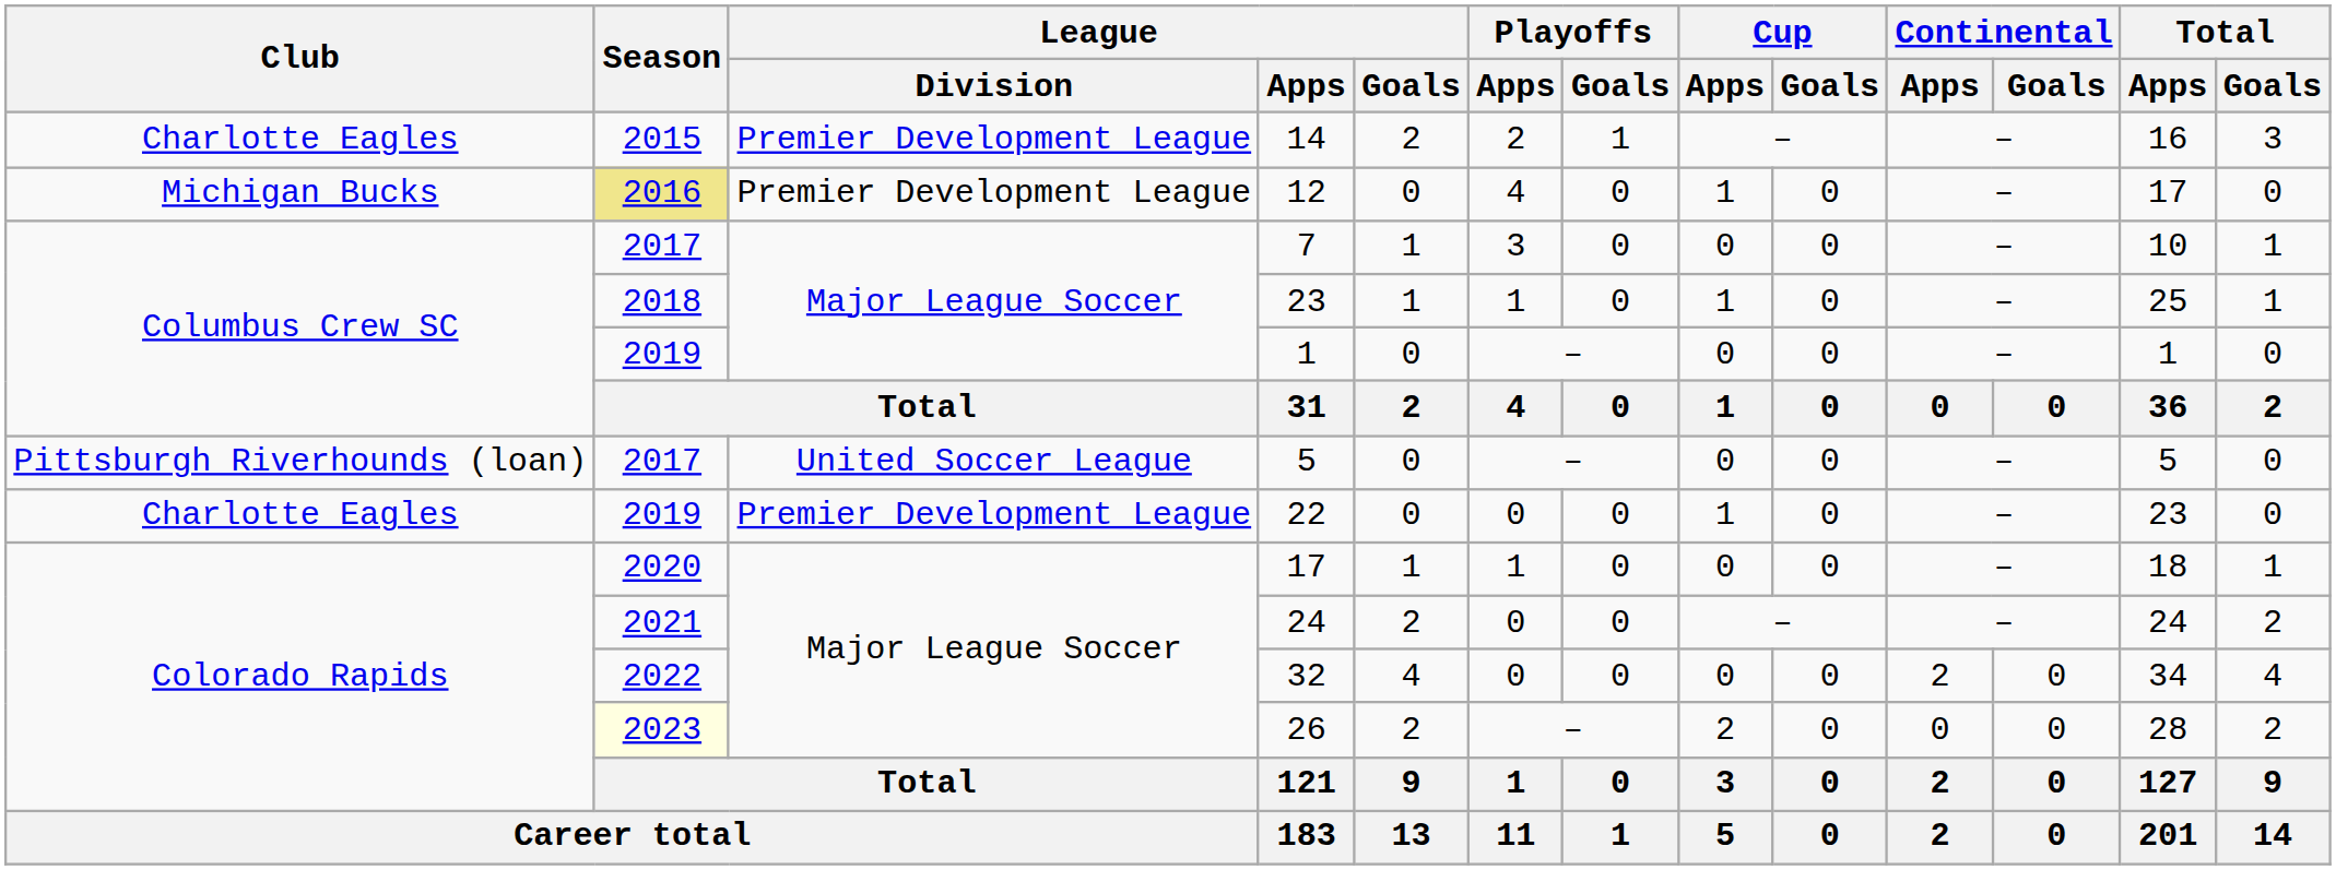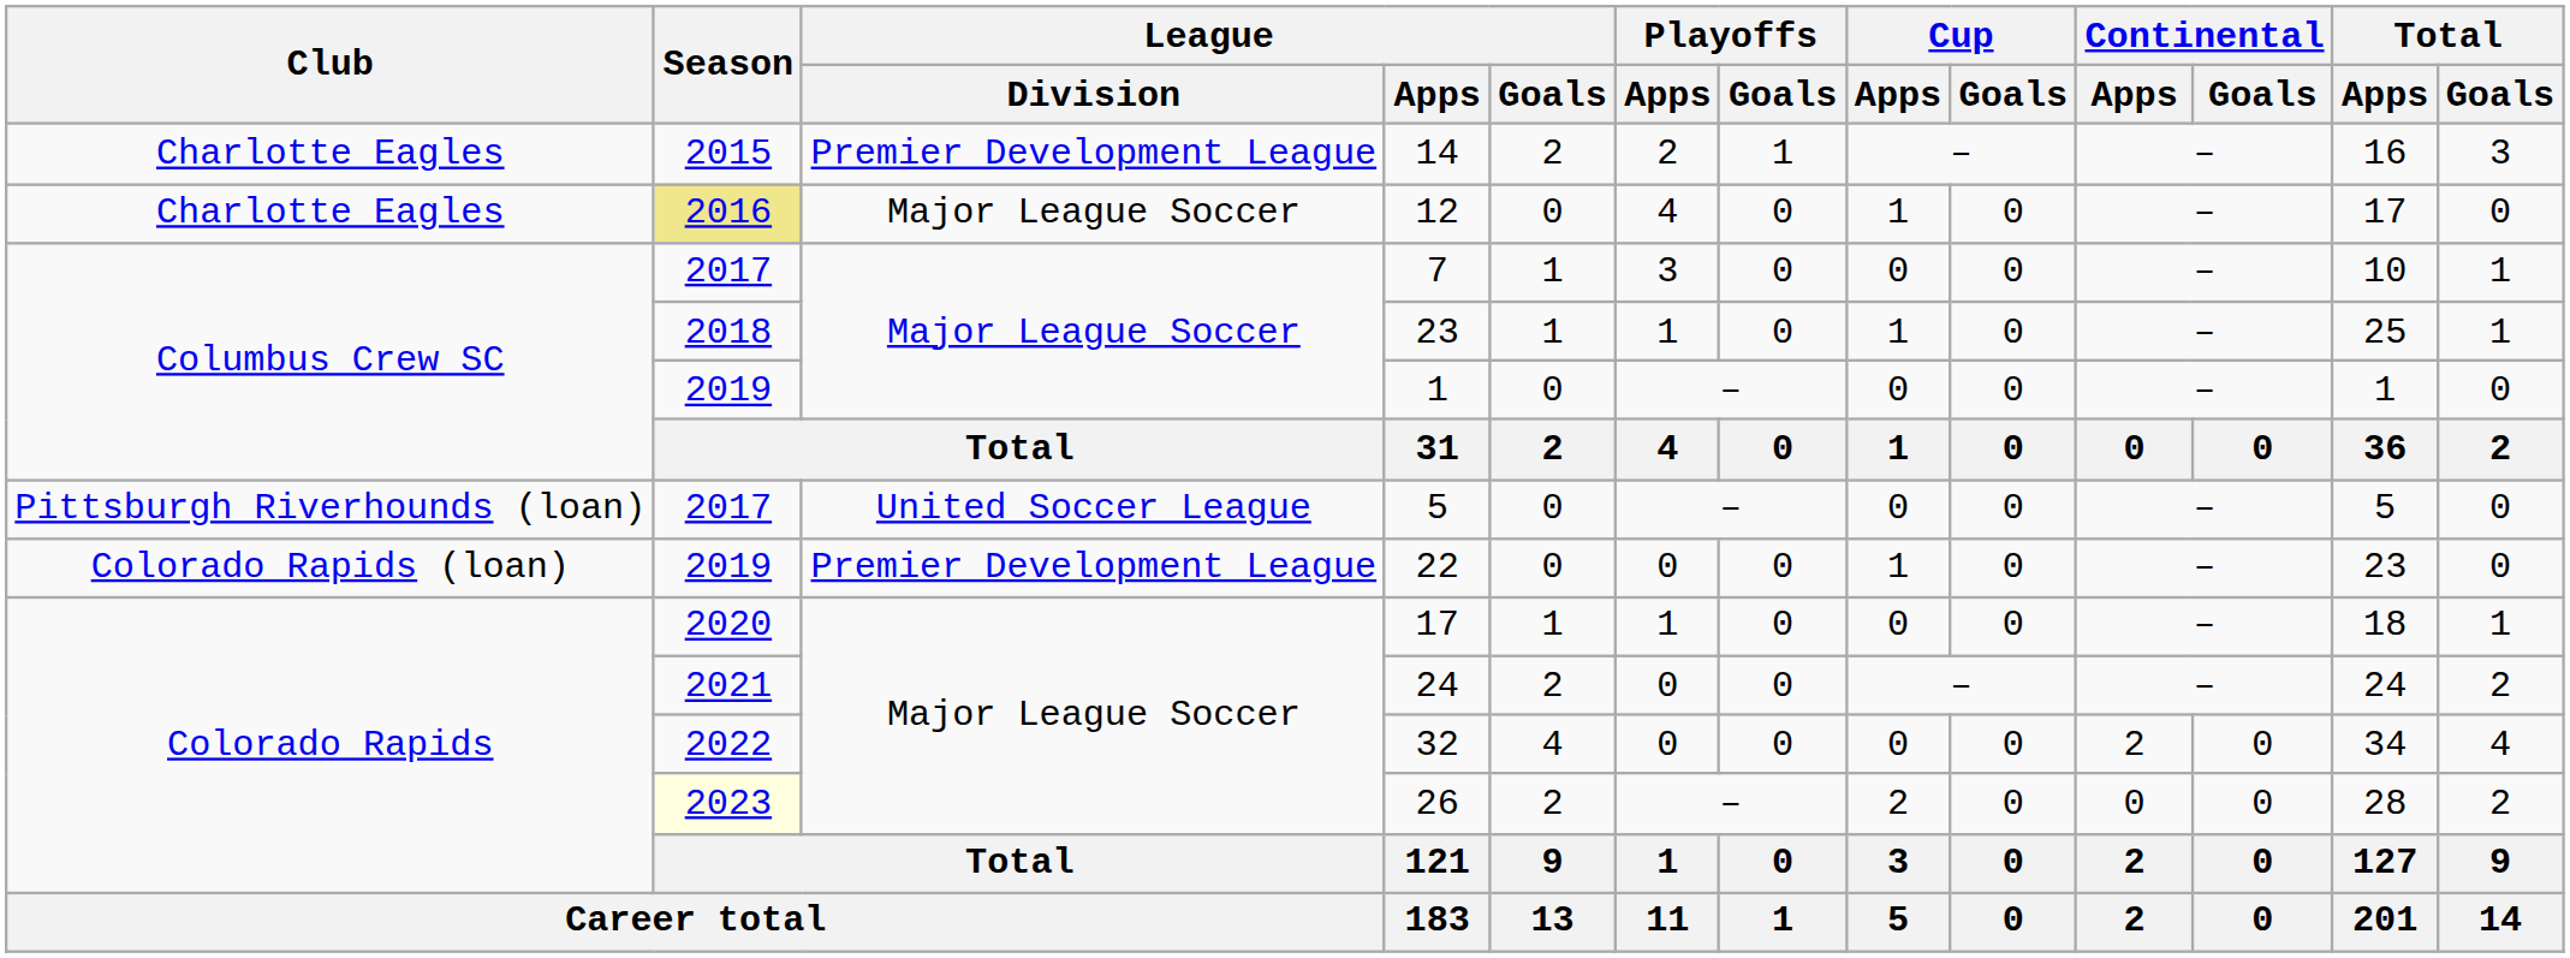 <table class="wikitable" style="text-align: center;">
 <tr>
 <th rowspan=2>Club</th>
 <th rowspan=2>Season</th>
 <th colspan=3>League</th>
 <th colspan=2>Playoffs</th>
 <th colspan=2><a href='#'>Cup</a></th>
 <th colspan=2><a href='#'>Continental</a></th>
 <th colspan=2>Total</th>
 </tr>
 <tr>
 <th>Division</th>
 <th>Apps</th>
 <th>Goals</th>
 <th>Apps</th>
 <th>Goals</th>
 <th>Apps</th>
 <th>Goals</th>
 <th>Apps</th>
 <th>Goals</th>
 <th>Apps</th>
 <th>Goals</th>
 </tr>
 <tr>
 <td><a href='#'>Charlotte Eagles</a></td>
 <td><a href='#'>2015</a></td>
 <td><a href='#'>Premier Development League</a></td>
 <td>14</td>
 <td>2</td>
 <td>2</td>
 <td>1</td>
 <td colspan=2>–</td>
 <td colspan=2>–</td>
 <td>16</td>
 <td>3</td>
 </tr>
 <tr>
-<td><a href='#'>Michigan Bucks</a></td>
+<td><a href='#'>Charlotte Eagles</a></td>
 <td style="background: khaki;"><a href='#'>2016</a></td>
-<td>Premier Development League</td>
+<td>Major League Soccer</td>
 <td>12</td>
 <td>0</td>
 <td>4</td>
 <td>0</td>
 <td>1</td>
 <td>0</td>
 <td colspan=2>–</td>
 <td>17</td>
 <td>0</td>
 </tr>
 <tr>
 <td rowspan=4><a href='#'>Columbus Crew SC</a></td>
 <td><a href='#'>2017</a></td>
 <td rowspan=3><a href='#'>Major League Soccer</a></td>
 <td>7</td>
 <td>1</td>
 <td>3</td>
 <td>0</td>
 <td>0</td>
 <td>0</td>
 <td colspan=2>–</td>
 <td>10</td>
 <td>1</td>
 </tr>
 <tr>
 <td><a href='#'>2018</a></td>
 <td>23</td>
 <td>1</td>
 <td>1</td>
 <td>0</td>
 <td>1</td>
 <td>0</td>
 <td colspan=2>–</td>
 <td>25</td>
 <td>1</td>
 </tr>
 <tr>
 <td><a href='#'>2019</a></td>
 <td>1</td>
 <td>0</td>
 <td colspan=2>–</td>
 <td>0</td>
 <td>0</td>
 <td colspan=2>–</td>
 <td>1</td>
 <td>0</td>
 </tr>
 <tr>
 <th colspan=2>Total</th>
 <th>31</th>
 <th>2</th>
 <th>4</th>
 <th>0</th>
 <th>1</th>
 <th>0</th>
 <th>0</th>
 <th>0</th>
 <th>36</th>
 <th>2</th>
 </tr>
 <tr>
 <td><a href='#'>Pittsburgh Riverhounds</a> (loan)</td>
 <td><a href='#'>2017</a></td>
 <td><a href='#'>United Soccer League</a></td>
 <td>5</td>
 <td>0</td>
 <td colspan=2>–</td>
 <td>0</td>
 <td>0</td>
 <td colspan=2>–</td>
 <td>5</td>
 <td>0</td>
 </tr>
 <tr>
-<td><a href='#'>Charlotte Eagles</a></td>
+<td><a href='#'>Colorado Rapids</a> (loan)</td>
 <td><a href='#'>2019</a></td>
 <td><a href='#'>Premier Development League</a></td>
 <td>22</td>
 <td>0</td>
 <td>0</td>
 <td>0</td>
 <td>1</td>
 <td>0</td>
 <td colspan=2>–</td>
 <td>23</td>
 <td>0</td>
 </tr>
 <tr>
 <td rowspan=5><a href='#'>Colorado Rapids</a></td>
 <td><a href='#'>2020</a></td>
 <td rowspan=4>Major League Soccer</td>
 <td>17</td>
 <td>1</td>
 <td>1</td>
 <td>0</td>
 <td>0</td>
 <td>0</td>
 <td colspan=2>–</td>
 <td>18</td>
 <td>1</td>
 </tr>
 <tr>
 <td><a href='#'>2021</a></td>
 <td>24</td>
 <td>2</td>
 <td>0</td>
 <td>0</td>
 <td colspan=2>–</td>
 <td colspan=2>–</td>
 <td>24</td>
 <td>2</td>
 </tr>
 <tr>
 <td><a href='#'>2022</a></td>
 <td>32</td>
 <td>4</td>
 <td>0</td>
 <td>0</td>
 <td>0</td>
 <td>0</td>
 <td>2</td>
 <td>0</td>
 <td>34</td>
 <td>4</td>
 </tr>
 <tr>
 <td style="background: lightyellow;"><a href='#'>2023</a></td>
 <td>26</td>
 <td>2</td>
 <td colspan=2>–</td>
 <td>2</td>
 <td>0</td>
 <td>0</td>
 <td>0</td>
 <td>28</td>
 <td>2</td>
 </tr>
 <tr>
 <th colspan=2>Total</th>
 <th>121</th>
 <th>9</th>
 <th>1</th>
 <th>0</th>
 <th>3</th>
 <th>0</th>
 <th>2</th>
 <th>0</th>
 <th>127</th>
 <th>9</th>
 </tr>
 <tr>
 <th colspan=3>Career total</th>
 <th>183</th>
 <th>13</th>
 <th>11</th>
 <th>1</th>
 <th>5</th>
 <th>0</th>
 <th>2</th>
 <th>0</th>
 <th>201</th>
 <th>14</th>
 </tr>
 </table>
